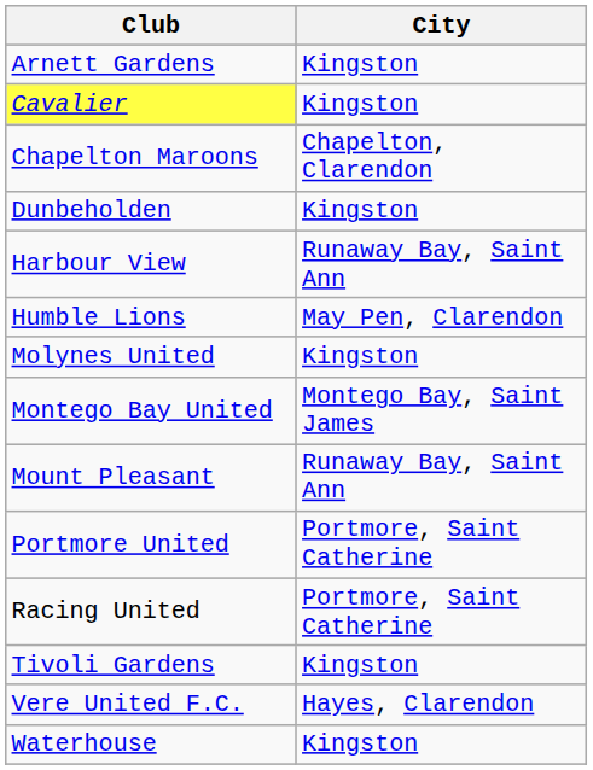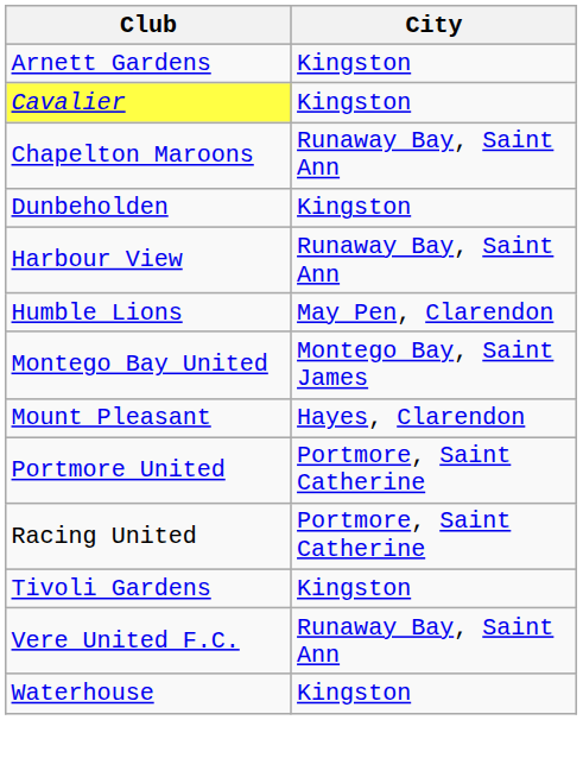 <table class="wikitable">
 <tr>
 <th width="150px">Club</th>
 <th width="150px">City</th>
 </tr>
 <tr>
 <td><a href='#'>Arnett Gardens</a></td>
 <td><a href='#'>Kingston</a></td>
 </tr>
 <tr>
 <td style="background:#FFFF44"><em><a href='#'>Cavalier</a></em></td>
 <td><a href='#'>Kingston</a></td>
 </tr>
 <tr>
 <td><a href='#'>Chapelton Maroons</a></td>
-<td><a href='#'>Chapelton</a>, <a href='#'>Clarendon</a></td>
+<td><a href='#'>Runaway Bay</a>, <a href='#'>Saint Ann</a></td>
 </tr>
 <tr>
 <td><a href='#'>Dunbeholden</a></td>
 <td><a href='#'>Kingston</a></td>
 </tr>
 <tr>
 <td><a href='#'>Harbour View</a></td>
 <td><a href='#'>Runaway Bay</a>, <a href='#'>Saint Ann</a></td>
 </tr>
 <tr>
 <td><a href='#'>Humble Lions</a></td>
 <td><a href='#'>May Pen</a>, <a href='#'>Clarendon</a></td>
 </tr>
 <tr>
-<td><a href='#'>Molynes United</a></td>
-<td><a href='#'>Kingston</a></td>
-</tr>
-<tr>
 <td><a href='#'>Montego Bay United</a></td>
 <td><a href='#'>Montego Bay</a>, <a href='#'>Saint James</a></td>
 </tr>
 <tr>
 <td><a href='#'>Mount Pleasant</a></td>
-<td><a href='#'>Runaway Bay</a>, <a href='#'>Saint Ann</a></td>
+<td><a href='#'>Hayes</a>, <a href='#'>Clarendon</a></td>
 </tr>
 <tr>
 <td><a href='#'>Portmore United</a></td>
 <td><a href='#'>Portmore</a>, <a href='#'>Saint Catherine</a></td>
 </tr>
 <tr>
 <td>Racing United</td>
 <td><a href='#'>Portmore</a>, <a href='#'>Saint Catherine</a></td>
 </tr>
 <tr>
 <td><a href='#'>Tivoli Gardens</a></td>
 <td><a href='#'>Kingston</a></td>
 </tr>
 <tr>
 <td><a href='#'>Vere United F.C.</a></td>
-<td><a href='#'>Hayes</a>, <a href='#'>Clarendon</a></td>
+<td><a href='#'>Runaway Bay</a>, <a href='#'>Saint Ann</a></td>
 </tr>
 <tr>
 <td><a href='#'>Waterhouse</a></td>
 <td><a href='#'>Kingston</a></td>
 </tr>
 </table>
